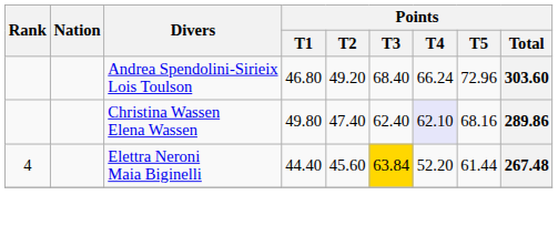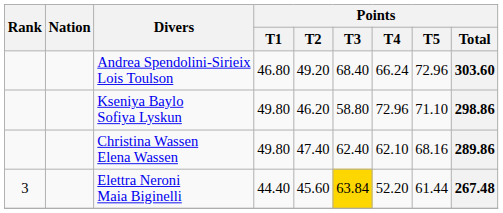 <table class="wikitable" style="text-align:center">
 <tr>
 <th rowspan=2>Rank</th>
 <th rowspan=2>Nation</th>
 <th rowspan=2>Divers</th>
 <th colspan=6>Points</th>
 </tr>
 <tr>
 <th>T1</th>
 <th>T2</th>
 <th>T3</th>
 <th>T4</th>
 <th>T5</th>
 <th>Total</th>
 </tr>
 <tr>
 <td></td>
 <td align=left></td>
 <td align=left><a href='#'>Andrea Spendolini-Sirieix</a><br><a href='#'>Lois Toulson</a></td>
 <td>46.80</td>
 <td>49.20</td>
 <td>68.40</td>
 <td>66.24</td>
 <td>72.96</td>
 <th>303.60</th>
 </tr>
 <tr>
 <td></td>
 <td align=left></td>
+<td align=left><a href='#'>Kseniya Baylo</a><br><a href='#'>Sofiya Lyskun</a></td>
+<td>49.80</td>
+<td>46.20</td>
+<td>58.80</td>
+<td>72.96</td>
+<td>71.10</td>
+<th>298.86</th>
+</tr>
+<tr>
+<td></td>
+<td align=left></td>
 <td align=left><a href='#'>Christina Wassen</a><br><a href='#'>Elena Wassen</a></td>
 <td>49.80</td>
 <td>47.40</td>
 <td>62.40</td>
-<td style="background: lavender;">62.10</td>
+<td>62.10</td>
 <td>68.16</td>
 <th>289.86</th>
 </tr>
 <tr>
-<td>4</td>
+<td>3</td>
 <td align=left></td>
 <td align=left><a href='#'>Elettra Neroni</a><br><a href='#'>Maia Biginelli</a></td>
 <td>44.40</td>
 <td>45.60</td>
 <td style="background: gold;">63.84</td>
 <td>52.20</td>
 <td>61.44</td>
 <th>267.48</th>
 </tr>
 <tr>
 </tr>
 </table>
